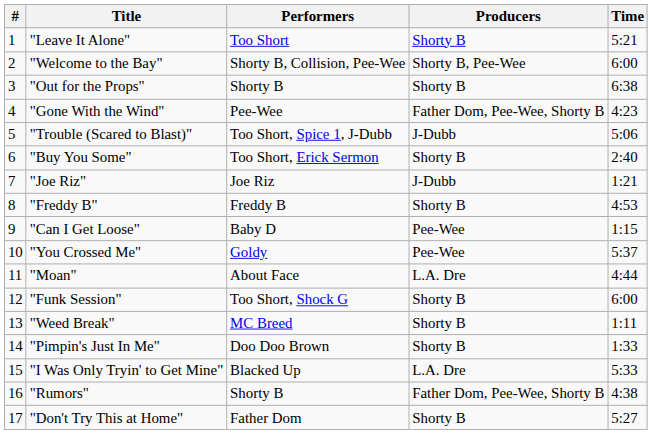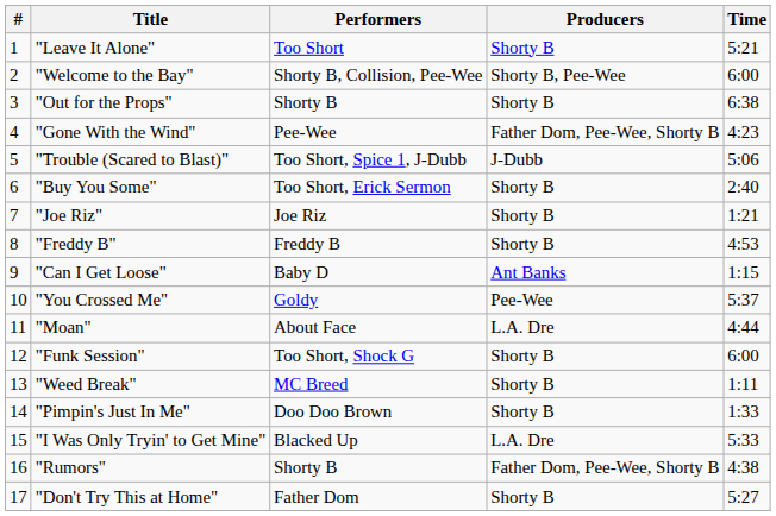 <table class="wikitable" border="1">
 <tr>
 <th>#</th>
 <th>Title</th>
 <th>Performers</th>
 <th>Producers</th>
 <th>Time</th>
 </tr>
 <tr>
 <td>1</td>
 <td>"Leave It Alone"</td>
 <td><a href='#'>Too Short</a></td>
 <td><a href='#'>Shorty B</a></td>
 <td>5:21</td>
 </tr>
 <tr>
 <td>2</td>
 <td>"Welcome to the Bay"</td>
 <td>Shorty B, Collision, Pee-Wee</td>
 <td>Shorty B, Pee-Wee</td>
 <td>6:00</td>
 </tr>
 <tr>
 <td>3</td>
 <td>"Out for the Props"</td>
 <td>Shorty B</td>
 <td>Shorty B</td>
 <td>6:38</td>
 </tr>
 <tr>
 <td>4</td>
 <td>"Gone With the Wind"</td>
 <td>Pee-Wee</td>
 <td>Father Dom, Pee-Wee, Shorty B</td>
 <td>4:23</td>
 </tr>
 <tr>
 <td>5</td>
 <td>"Trouble (Scared to Blast)"</td>
 <td>Too Short, <a href='#'>Spice 1</a>, J-Dubb</td>
 <td>J-Dubb</td>
 <td>5:06</td>
 </tr>
 <tr>
 <td>6</td>
 <td>"Buy You Some"</td>
 <td>Too Short, <a href='#'>Erick Sermon</a></td>
 <td>Shorty B</td>
 <td>2:40</td>
 </tr>
 <tr>
 <td>7</td>
 <td>"Joe Riz"</td>
 <td>Joe Riz</td>
-<td>J-Dubb</td>
+<td>Shorty B</td>
 <td>1:21</td>
 </tr>
 <tr>
 <td>8</td>
 <td>"Freddy B"</td>
 <td>Freddy B</td>
 <td>Shorty B</td>
 <td>4:53</td>
 </tr>
 <tr>
 <td>9</td>
 <td>"Can I Get Loose"</td>
 <td>Baby D</td>
-<td>Pee-Wee</td>
+<td><a href='#'>Ant Banks</a></td>
 <td>1:15</td>
 </tr>
 <tr>
 <td>10</td>
 <td>"You Crossed Me"</td>
 <td><a href='#'>Goldy</a></td>
 <td>Pee-Wee</td>
 <td>5:37</td>
 </tr>
 <tr>
 <td>11</td>
 <td>"Moan"</td>
 <td>About Face</td>
 <td>L.A. Dre</td>
 <td>4:44</td>
 </tr>
 <tr>
 <td>12</td>
 <td>"Funk Session"</td>
 <td>Too Short, <a href='#'>Shock G</a></td>
 <td>Shorty B</td>
 <td>6:00</td>
 </tr>
 <tr>
 <td>13</td>
 <td>"Weed Break"</td>
 <td><a href='#'>MC Breed</a></td>
 <td>Shorty B</td>
 <td>1:11</td>
 </tr>
 <tr>
 <td>14</td>
 <td>"Pimpin's Just In Me"</td>
 <td>Doo Doo Brown</td>
 <td>Shorty B</td>
 <td>1:33</td>
 </tr>
 <tr>
 <td>15</td>
 <td>"I Was Only Tryin' to Get Mine"</td>
 <td>Blacked Up</td>
 <td>L.A. Dre</td>
 <td>5:33</td>
 </tr>
 <tr>
 <td>16</td>
 <td>"Rumors"</td>
 <td>Shorty B</td>
 <td>Father Dom, Pee-Wee, Shorty B</td>
 <td>4:38</td>
 </tr>
 <tr>
 <td>17</td>
 <td>"Don't Try This at Home"</td>
 <td>Father Dom</td>
 <td>Shorty B</td>
 <td>5:27</td>
 </tr>
 </table>
